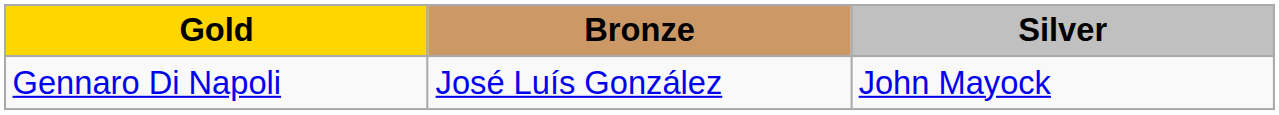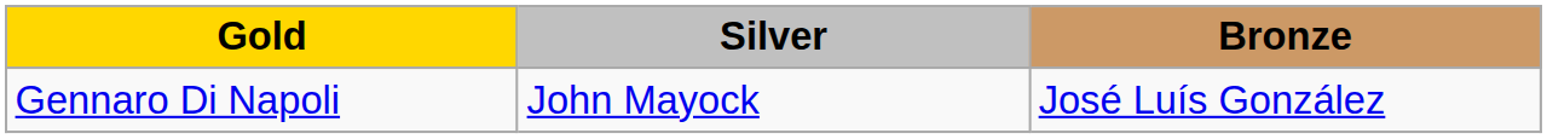 <table class="wikitable" style="text-align:left">
 <tr align="center">
 <td width=200 bgcolor=gold><strong>Gold</strong></td>
+<td width=200 bgcolor=silver><strong>Silver</strong></td>
 <td width=200 bgcolor=CC9966><strong>Bronze</strong></td>
-<td width=200 bgcolor=silver><strong>Silver</strong></td>
 </tr>
 <tr>
 <td><a href='#'>Gennaro Di Napoli</a><br><em></em></td>
+<td><a href='#'>John Mayock</a><br><em></em></td>
 <td><a href='#'>José Luís González</a><br><em></em></td>
-<td><a href='#'>John Mayock</a><br><em></em></td>
 </tr>
 </table>
